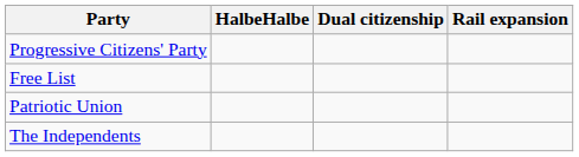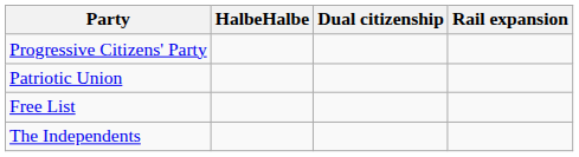 <table class=wikitable>
 <tr>
 <th>Party</th>
 <th>HalbeHalbe</th>
 <th>Dual citizenship</th>
 <th>Rail expansion</th>
 </tr>
 <tr>
 <td><a href='#'>Progressive Citizens' Party</a></td>
 <td></td>
 <td></td>
 <td></td>
 </tr>
 <tr>
-<td><a href='#'>Free List</a></td>
+<td><a href='#'>Patriotic Union</a></td>
 <td></td>
 <td></td>
 <td></td>
 </tr>
 <tr>
-<td><a href='#'>Patriotic Union</a></td>
+<td><a href='#'>Free List</a></td>
 <td></td>
 <td></td>
 <td></td>
 </tr>
 <tr>
 <td><a href='#'>The Independents</a></td>
 <td></td>
 <td></td>
 <td></td>
 </tr>
 </table>
